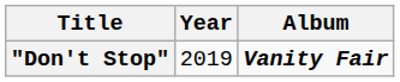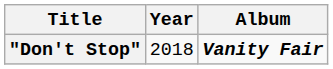 <table class="wikitable plainrowheaders" style="text-align:center;">
 <tr>
 <th scope="col">Title</th>
 <th scope="col">Year</th>
 <th scope="col">Album</th>
 </tr>
 <tr>
 <th scope="row">"Don't Stop"</th>
-<td>2019</td>
+<td>2018</td>
 <td><strong><em>Vanity Fair</em></strong></td>
 </tr>
 </table>
